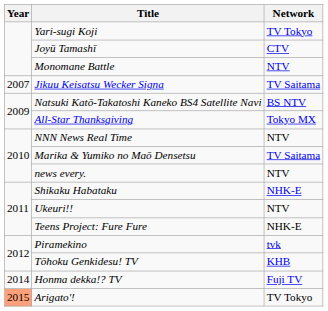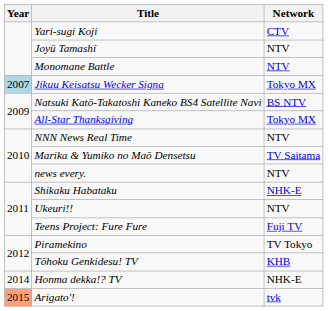 <table class="wikitable">
 <tr>
 <th>Year</th>
 <th>Title</th>
 <th>Network</th>
 </tr>
 <tr>
 <td rowspan="3"></td>
 <td><em>Yari-sugi Koji</em></td>
-<td><a href='#'>TV Tokyo</a></td>
+<td><a href='#'>CTV</a></td>
 </tr>
 <tr>
 <td><em>Joyū Tamashī</em></td>
-<td><a href='#'>CTV</a></td>
+<td>NTV</td>
 </tr>
 <tr>
 <td><em>Monomane Battle</em></td>
 <td><a href='#'>NTV</a></td>
 </tr>
 <tr>
-<td>2007</td>
+<td style="background: lightblue;">2007</td>
 <td><em><a href='#'>Jikuu Keisatsu Wecker Signa</a></em></td>
-<td><a href='#'>TV Saitama</a></td>
+<td><a href='#'>Tokyo MX</a></td>
 </tr>
 <tr>
 <td rowspan="2">2009</td>
 <td><em>Natsuki Katō-Takatoshi Kaneko BS4 Satellite Navi</em></td>
 <td><a href='#'>BS NTV</a></td>
 </tr>
 <tr>
 <td><em><a href='#'>All-Star Thanksgiving</a></em></td>
 <td><a href='#'>Tokyo MX</a></td>
 </tr>
 <tr>
 <td rowspan="3">2010</td>
 <td><em>NNN News Real Time</em></td>
 <td>NTV</td>
 </tr>
 <tr>
 <td><em>Marika & Yumiko no Maō Densetsu</em></td>
 <td><a href='#'>TV Saitama</a></td>
 </tr>
 <tr>
 <td><em>news every.</em></td>
 <td>NTV</td>
 </tr>
 <tr>
 <td rowspan="3">2011</td>
 <td><em>Shikaku Habataku</em></td>
 <td><a href='#'>NHK-E</a></td>
 </tr>
 <tr>
 <td><em>Ukeuri!!</em></td>
 <td>NTV</td>
 </tr>
 <tr>
 <td><em>Teens Project: Fure Fure</em></td>
-<td>NHK-E</td>
+<td><a href='#'>Fuji TV</a></td>
 </tr>
 <tr>
 <td rowspan="2">2012</td>
 <td><em>Piramekino</em></td>
-<td><a href='#'>tvk</a></td>
+<td>TV Tokyo</td>
 </tr>
 <tr>
 <td><em>Tōhoku Genkidesu! TV</em></td>
 <td><a href='#'>KHB</a></td>
 </tr>
 <tr>
 <td>2014</td>
 <td><em>Honma dekka!? TV</em></td>
-<td><a href='#'>Fuji TV</a></td>
+<td>NHK-E</td>
 </tr>
 <tr>
 <td style="background: lightsalmon;">2015</td>
 <td><em>Arigato'!</em></td>
-<td>TV Tokyo</td>
+<td><a href='#'>tvk</a></td>
 </tr>
 </table>
